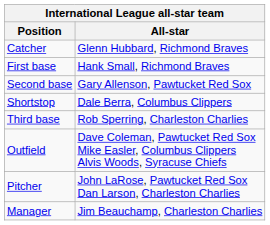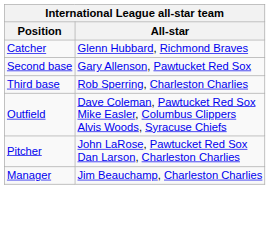 <table class="wikitable">
 <tr>
 <th colspan="2">International League all-star team</th>
 </tr>
 <tr>
 <th>Position</th>
 <th>All-star</th>
 </tr>
 <tr>
 <td><a href='#'>Catcher</a></td>
 <td><a href='#'>Glenn Hubbard</a>, <a href='#'>Richmond Braves</a></td>
 </tr>
 <tr>
-<td><a href='#'>First base</a></td>
-<td><a href='#'>Hank Small</a>, <a href='#'>Richmond Braves</a></td>
-</tr>
-<tr>
 <td><a href='#'>Second base</a></td>
 <td><a href='#'>Gary Allenson</a>, <a href='#'>Pawtucket Red Sox</a></td>
-</tr>
-<tr>
-<td><a href='#'>Shortstop</a></td>
-<td><a href='#'>Dale Berra</a>, <a href='#'>Columbus Clippers</a></td>
 </tr>
 <tr>
 <td><a href='#'>Third base</a></td>
 <td><a href='#'>Rob Sperring</a>, <a href='#'>Charleston Charlies</a></td>
 </tr>
 <tr>
 <td><a href='#'>Outfield</a></td>
 <td><a href='#'>Dave Coleman</a>, <a href='#'>Pawtucket Red Sox</a> <br> <a href='#'>Mike Easler</a>, <a href='#'>Columbus Clippers</a> <br> <a href='#'>Alvis Woods</a>, <a href='#'>Syracuse Chiefs</a></td>
 </tr>
 <tr>
 <td><a href='#'>Pitcher</a></td>
 <td><a href='#'>John LaRose</a>, <a href='#'>Pawtucket Red Sox</a> <br> <a href='#'>Dan Larson</a>, <a href='#'>Charleston Charlies</a></td>
 </tr>
 <tr>
 <td><a href='#'>Manager</a></td>
 <td><a href='#'>Jim Beauchamp</a>, <a href='#'>Charleston Charlies</a></td>
 </tr>
 </table>
